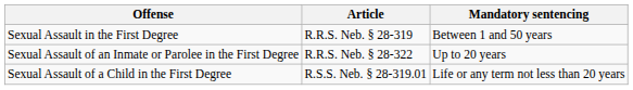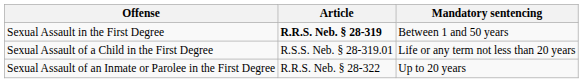 <table class="wikitable">
 <tr>
 <th>Offense</th>
 <th>Article</th>
 <th>Mandatory sentencing</th>
 </tr>
 <tr>
 <td>Sexual Assault in the First Degree</td>
-<td>R.R.S. Neb. § 28-319</td>
+<td><strong>R.R.S. Neb. § 28-319</strong></td>
 <td>Between 1 and 50 years</td>
+</tr>
+<tr>
+<td>Sexual Assault of a Child in the First Degree</td>
+<td>R.S.S. Neb. § 28-319.01</td>
+<td>Life or any term not less than 20 years</td>
 </tr>
 <tr>
 <td>Sexual Assault of an Inmate or Parolee in the First Degree</td>
 <td>R.R.S. Neb. § 28-322</td>
 <td>Up to 20 years</td>
 </tr>
-<tr>
-<td>Sexual Assault of a Child in the First Degree</td>
-<td>R.S.S. Neb. § 28-319.01</td>
-<td>Life or any term not less than 20 years</td>
-</tr>
 </table>
